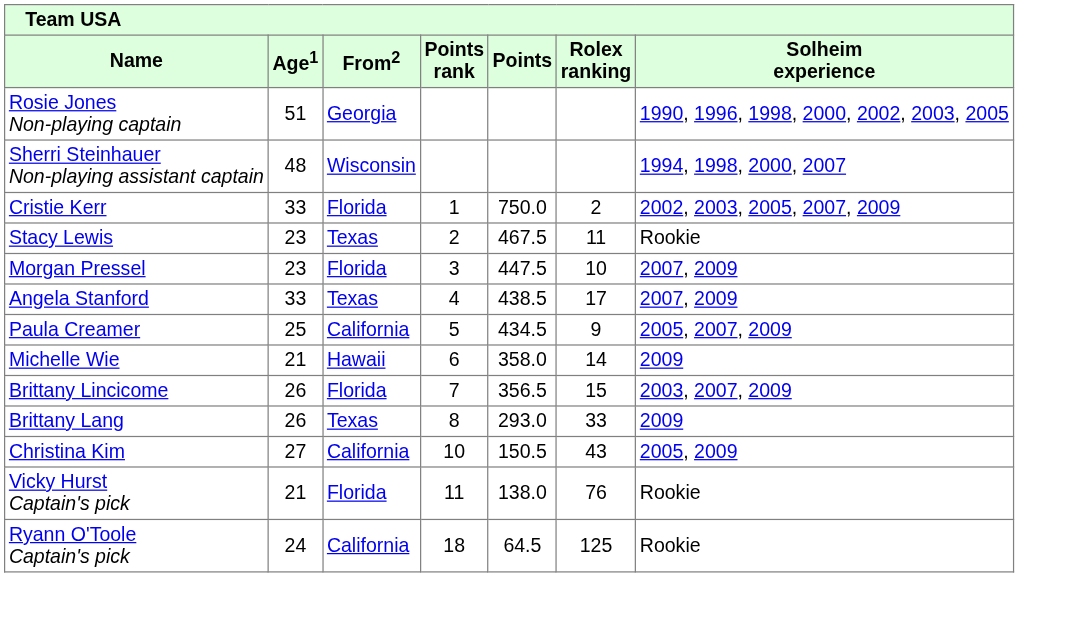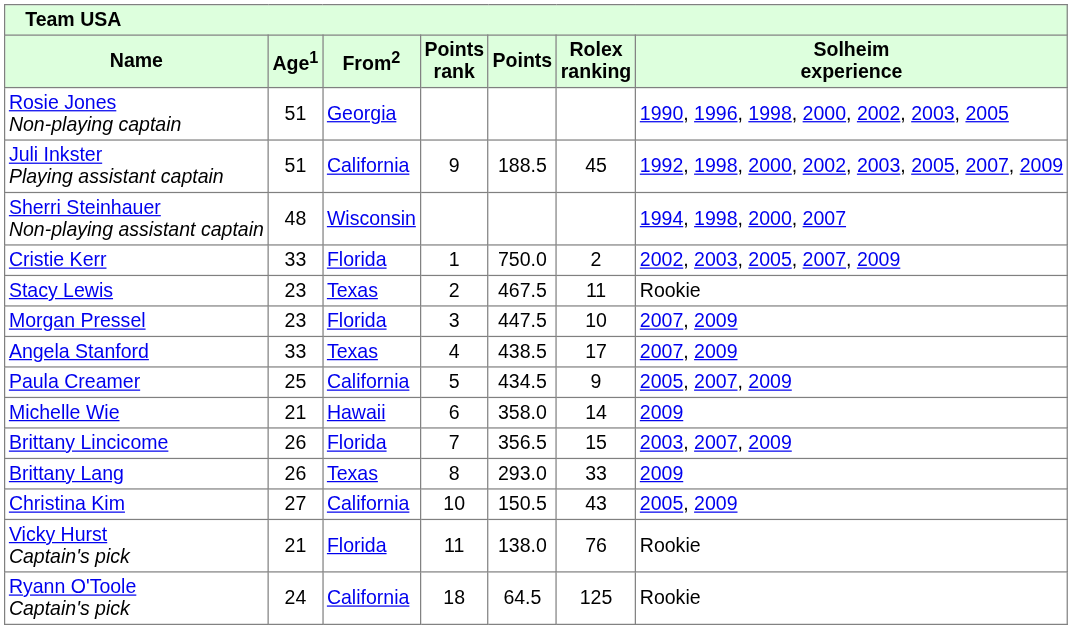 <table border="1" cellpadding="3" style="border-collapse: collapse;">
 <tr style="background:#dfd;">
 <td colspan=7>    <strong>Team USA</strong></td>
 </tr>
 <tr style="background:#dfd;">
 <th>Name</th>
 <th>Age<sup>1</sup></th>
 <th>From<sup>2</sup></th>
 <th align="center">Points<br>rank</th>
 <th align="center">Points<br></th>
 <th align="center">Rolex<br>ranking</th>
 <th align="center">Solheim<br>experience</th>
 </tr>
 <tr>
 <td><a href='#'>Rosie Jones</a><br><em>Non-playing captain</em></td>
 <td align="center">51</td>
 <td><a href='#'>Georgia</a></td>
 <td></td>
 <td></td>
 <td></td>
 <td><a href='#'>1990</a>, <a href='#'>1996</a>, <a href='#'>1998</a>, <a href='#'>2000</a>, <a href='#'>2002</a>, <a href='#'>2003</a>, <a href='#'>2005</a></td>
+</tr>
+<tr>
+<td><a href='#'>Juli Inkster</a><br><em>Playing assistant captain</em></td>
+<td align="center">51</td>
+<td><a href='#'>California</a></td>
+<td align="center">9</td>
+<td align="center">188.5</td>
+<td align="center">45</td>
+<td><a href='#'>1992</a>, <a href='#'>1998</a>, <a href='#'>2000</a>, <a href='#'>2002</a>, <a href='#'>2003</a>, <a href='#'>2005</a>, <a href='#'>2007</a>, <a href='#'>2009</a></td>
 </tr>
 <tr>
 <td><a href='#'>Sherri Steinhauer</a><br><em>Non-playing assistant captain</em></td>
 <td align="center">48</td>
 <td><a href='#'>Wisconsin</a></td>
 <td></td>
 <td></td>
 <td></td>
 <td><a href='#'>1994</a>, <a href='#'>1998</a>, <a href='#'>2000</a>, <a href='#'>2007</a></td>
 </tr>
 <tr>
 <td><a href='#'>Cristie Kerr</a></td>
 <td align="center">33</td>
 <td><a href='#'>Florida</a></td>
 <td align="center">1</td>
 <td align="center">750.0</td>
 <td align="center">2</td>
 <td><a href='#'>2002</a>, <a href='#'>2003</a>, <a href='#'>2005</a>, <a href='#'>2007</a>, <a href='#'>2009</a></td>
 </tr>
 <tr>
 <td><a href='#'>Stacy Lewis</a></td>
 <td align="center">23</td>
 <td><a href='#'>Texas</a></td>
 <td align="center">2</td>
 <td align="center">467.5</td>
 <td align="center">11</td>
 <td>Rookie</td>
 </tr>
 <tr>
 <td><a href='#'>Morgan Pressel</a></td>
 <td align="center">23</td>
 <td><a href='#'>Florida</a></td>
 <td align="center">3</td>
 <td align="center">447.5</td>
 <td align="center">10</td>
 <td><a href='#'>2007</a>, <a href='#'>2009</a></td>
 </tr>
 <tr>
 <td><a href='#'>Angela Stanford</a></td>
 <td align="center">33</td>
 <td><a href='#'>Texas</a></td>
 <td align="center">4</td>
 <td align="center">438.5</td>
 <td align="center">17</td>
 <td><a href='#'>2007</a>, <a href='#'>2009</a></td>
 </tr>
 <tr>
 <td><a href='#'>Paula Creamer</a></td>
 <td align="center">25</td>
 <td><a href='#'>California</a></td>
 <td align="center">5</td>
 <td align="center">434.5</td>
 <td align="center">9</td>
 <td><a href='#'>2005</a>, <a href='#'>2007</a>, <a href='#'>2009</a></td>
 </tr>
 <tr>
 <td><a href='#'>Michelle Wie</a></td>
 <td align="center">21</td>
 <td><a href='#'>Hawaii</a></td>
 <td align="center">6</td>
 <td align="center">358.0</td>
 <td align="center">14</td>
 <td><a href='#'>2009</a></td>
 </tr>
 <tr>
 <td><a href='#'>Brittany Lincicome</a></td>
 <td align="center">26</td>
 <td><a href='#'>Florida</a></td>
 <td align="center">7</td>
 <td align="center">356.5</td>
 <td align="center">15</td>
 <td><a href='#'>2003</a>, <a href='#'>2007</a>, <a href='#'>2009</a></td>
 </tr>
 <tr>
 <td><a href='#'>Brittany Lang</a></td>
 <td align="center">26</td>
 <td><a href='#'>Texas</a></td>
 <td align="center">8</td>
 <td align="center">293.0</td>
 <td align="center">33</td>
 <td><a href='#'>2009</a></td>
 </tr>
 <tr>
 <td><a href='#'>Christina Kim</a></td>
 <td align="center">27</td>
 <td><a href='#'>California</a></td>
 <td align="center">10</td>
 <td align="center">150.5</td>
 <td align="center">43</td>
 <td><a href='#'>2005</a>, <a href='#'>2009</a></td>
 </tr>
 <tr>
 <td><a href='#'>Vicky Hurst</a><br><em>Captain's pick</em></td>
 <td align="center">21</td>
 <td><a href='#'>Florida</a></td>
 <td align="center">11</td>
 <td align="center">138.0</td>
 <td align="center">76</td>
 <td>Rookie</td>
 </tr>
 <tr>
 <td><a href='#'>Ryann O'Toole</a><br><em>Captain's pick</em></td>
 <td align="center">24</td>
 <td><a href='#'>California</a></td>
 <td align="center">18</td>
 <td align="center">64.5</td>
 <td align="center">125</td>
 <td>Rookie</td>
 </tr>
 </table>
